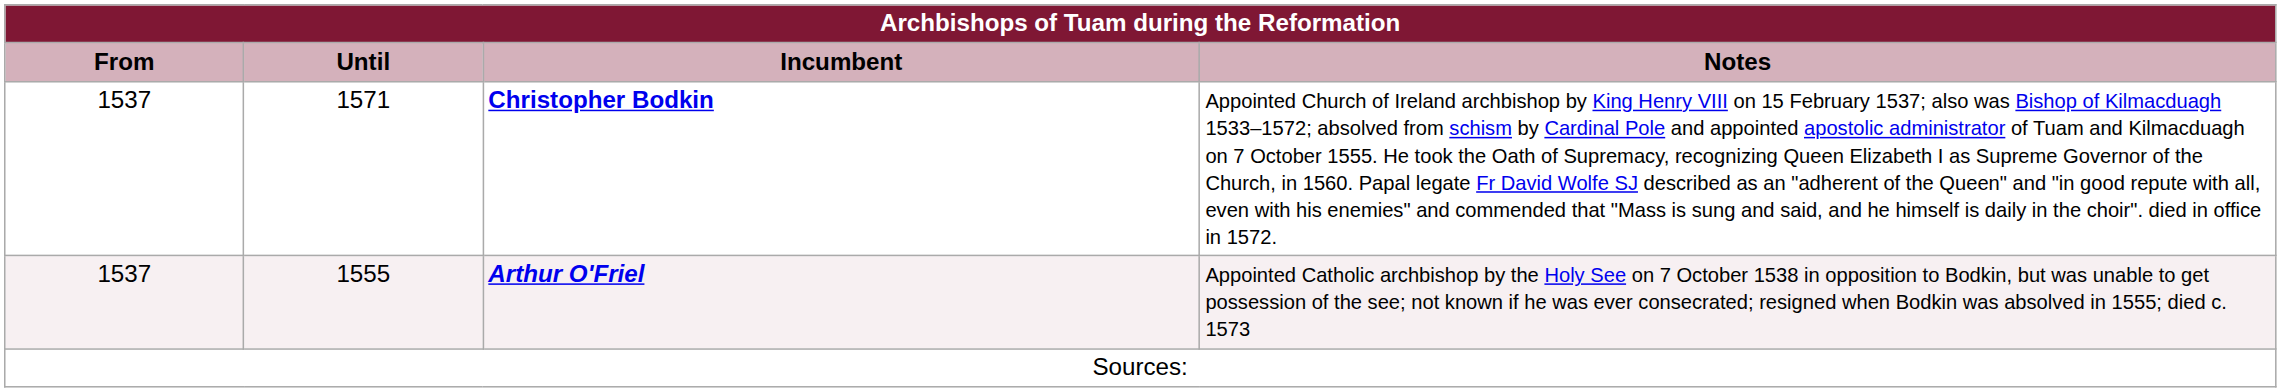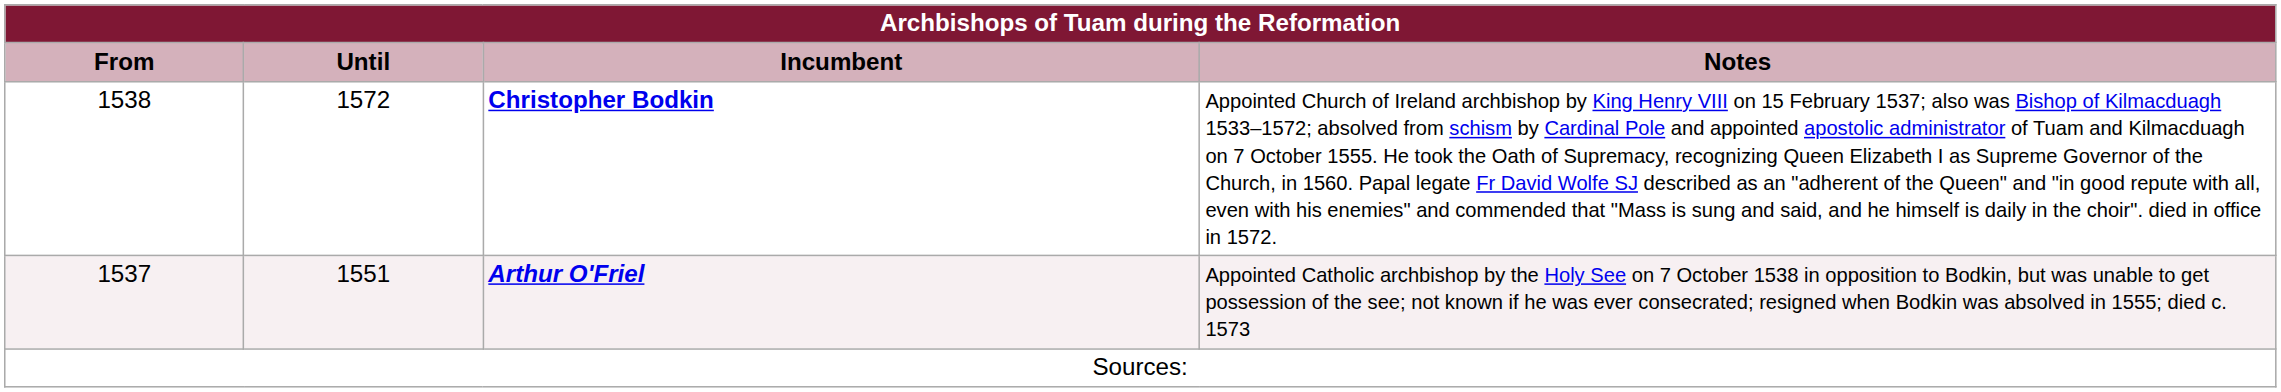 <table class="wikitable" style="width:95%;" border="1" cellpadding="2">
 <tr>
 <th colspan="4" style="background-color: #7F1734; color: white;">Archbishops of Tuam during the Reformation</th>
 </tr>
 <tr valign=center>
 <th style="background-color:#D4B1BB" width="10%">From</th>
 <th style="background-color:#D4B1BB" width="10%">Until</th>
 <th style="background-color:#D4B1BB" width="30%">Incumbent</th>
 <th style="background-color:#D4B1BB" width="45%">Notes</th>
 </tr>
 <tr valign="top" style="background-color: white;">
-<td align=center>1537</td>
-<td align=center>1571</td>
+<td align=center>1538</td>
+<td align=center>1572</td>
 <td><strong><a href='#'>Christopher Bodkin</a></strong></td>
 <td><small>Appointed Church of Ireland archbishop by <a href='#'>King Henry VIII</a> on 15 February 1537; also was <a href='#'>Bishop of Kilmacduagh</a> 1533–1572; absolved from <a href='#'>schism</a> by <a href='#'>Cardinal Pole</a> and appointed <a href='#'>apostolic administrator</a> of Tuam and Kilmacduagh on 7 October 1555. He took the Oath of Supremacy, recognizing Queen Elizabeth I as Supreme Governor of the Church, in 1560. Papal legate <a href='#'>Fr David Wolfe SJ</a> described as an "adherent of the Queen" and "in good repute with all, even with his enemies" and commended that "Mass is sung and said, and he himself is daily in the choir". died in office in 1572.</small></td>
 </tr>
 <tr valign="top" style="background-color: #F7F0F2;">
 <td align=center>1537</td>
-<td align=center>1555</td>
+<td align=center>1551</td>
 <td><strong><em><a href='#'>Arthur O'Friel</a></em></strong></td>
 <td><small>Appointed Catholic archbishop by the <a href='#'>Holy See</a> on 7 October 1538 in opposition to Bodkin, but was unable to get possession of the see; not known if he was ever consecrated; resigned when Bodkin was absolved in 1555; died c. 1573</small></td>
 </tr>
 <tr valign="top" style="background-color: white;">
 <td align=center colspan=4>Sources:</td>
 </tr>
 </table>
